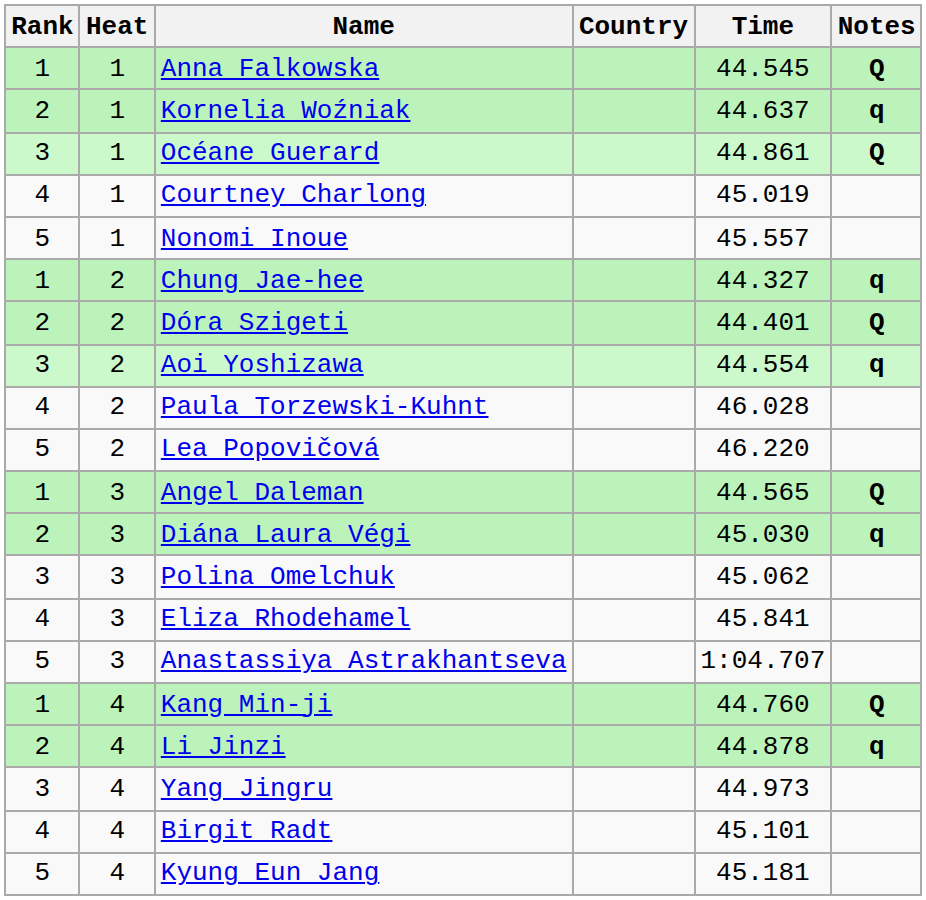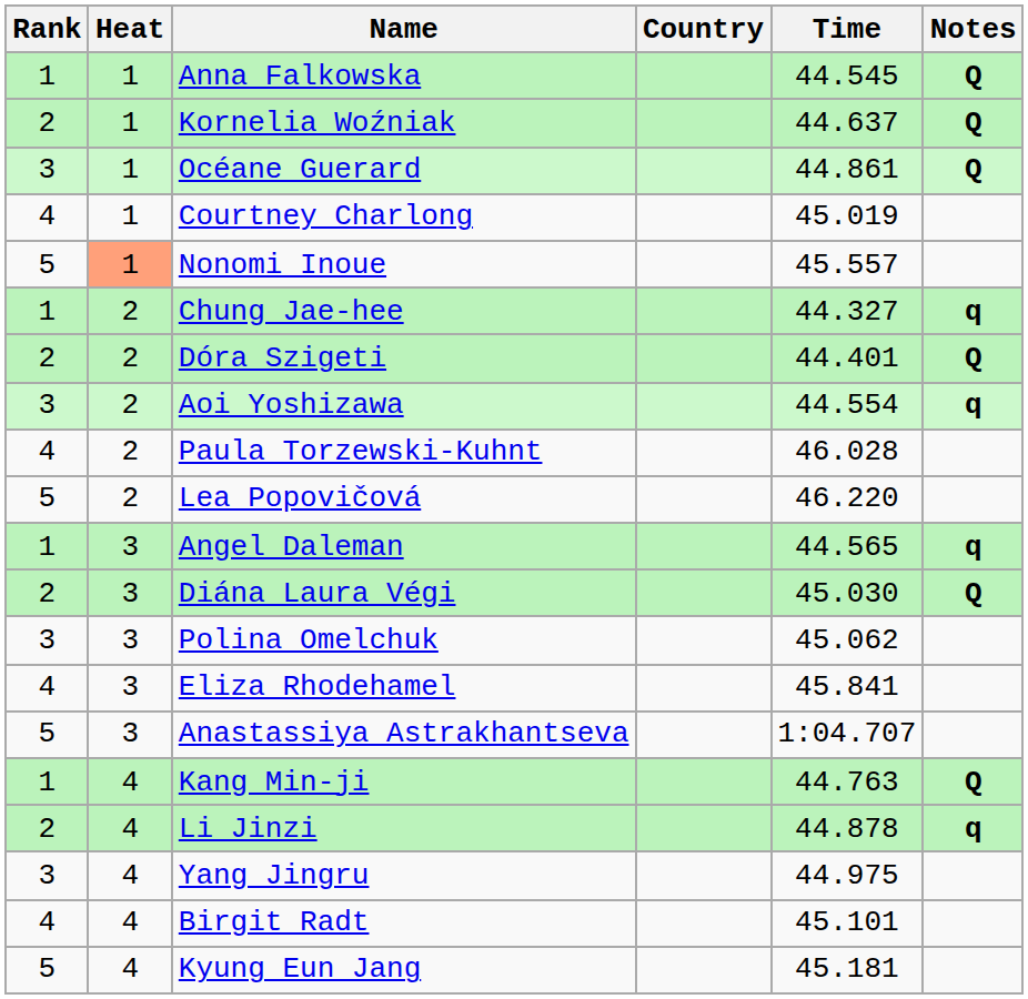 <table class="wikitable sortable" style="text-align:center">
 <tr>
 <th>Rank</th>
 <th>Heat</th>
 <th>Name</th>
 <th>Country</th>
 <th>Time</th>
 <th>Notes</th>
 </tr>
 <tr bgcolor=#bbf3bb>
 <td>1</td>
 <td>1</td>
 <td align=left><a href='#'>Anna Falkowska</a></td>
 <td align=left></td>
 <td>44.545</td>
 <td><strong>Q</strong></td>
 </tr>
 <tr bgcolor=#bbf3bb>
 <td>2</td>
 <td>1</td>
 <td align=left><a href='#'>Kornelia Woźniak</a></td>
 <td align=left></td>
 <td>44.637</td>
-<td><strong>q</strong></td>
+<td><strong>Q</strong></td>
 </tr>
 <tr bgcolor=ccf9cc>
 <td>3</td>
 <td>1</td>
 <td align=left><a href='#'>Océane Guerard</a></td>
 <td align=left></td>
 <td>44.861</td>
 <td><strong>Q</strong></td>
 </tr>
 <tr>
 <td>4</td>
 <td>1</td>
 <td align=left><a href='#'>Courtney Charlong</a></td>
 <td align=left></td>
 <td>45.019</td>
 <td></td>
 </tr>
 <tr>
 <td>5</td>
-<td>1</td>
+<td style="background: lightsalmon;">1</td>
 <td align=left><a href='#'>Nonomi Inoue</a></td>
 <td align=left></td>
 <td>45.557</td>
 <td></td>
 </tr>
 <tr bgcolor=#bbf3bb>
 <td>1</td>
 <td>2</td>
 <td align=left><a href='#'>Chung Jae-hee</a></td>
 <td align=left></td>
 <td>44.327</td>
 <td><strong>q</strong></td>
 </tr>
 <tr bgcolor=#bbf3bb>
 <td>2</td>
 <td>2</td>
 <td align=left><a href='#'>Dóra Szigeti</a></td>
 <td align=left></td>
 <td>44.401</td>
 <td><strong>Q</strong></td>
 </tr>
 <tr bgcolor=ccf9cc>
 <td>3</td>
 <td>2</td>
 <td align=left><a href='#'>Aoi Yoshizawa</a></td>
 <td align=left></td>
 <td>44.554</td>
 <td><strong>q</strong></td>
 </tr>
 <tr>
 <td>4</td>
 <td>2</td>
 <td align=left><a href='#'>Paula Torzewski-Kuhnt</a></td>
 <td align=left></td>
 <td>46.028</td>
 <td></td>
 </tr>
 <tr>
 <td>5</td>
 <td>2</td>
 <td align=left><a href='#'>Lea Popovičová</a></td>
 <td align=left></td>
 <td>46.220</td>
 <td></td>
 </tr>
 <tr bgcolor=#bbf3bb>
 <td>1</td>
 <td>3</td>
 <td align=left><a href='#'>Angel Daleman</a></td>
 <td align=left></td>
 <td>44.565</td>
-<td><strong>Q</strong></td>
+<td><strong>q</strong></td>
 </tr>
 <tr bgcolor=#bbf3bb>
 <td>2</td>
 <td>3</td>
 <td align=left><a href='#'>Diána Laura Végi</a></td>
 <td align=left></td>
 <td>45.030</td>
-<td><strong>q</strong></td>
+<td><strong>Q</strong></td>
 </tr>
 <tr>
 <td>3</td>
 <td>3</td>
 <td align=left><a href='#'>Polina Omelchuk</a></td>
 <td align=left></td>
 <td>45.062</td>
 <td></td>
 </tr>
 <tr>
 <td>4</td>
 <td>3</td>
 <td align=left><a href='#'>Eliza Rhodehamel</a></td>
 <td align=left></td>
 <td>45.841</td>
 <td></td>
 </tr>
 <tr>
 <td>5</td>
 <td>3</td>
 <td align=left><a href='#'>Anastassiya Astrakhantseva</a></td>
 <td align=left></td>
 <td>1:04.707</td>
 <td></td>
 </tr>
 <tr bgcolor=#bbf3bb>
 <td>1</td>
 <td>4</td>
 <td align=left><a href='#'>Kang Min-ji</a></td>
 <td align=left></td>
-<td>44.760</td>
+<td>44.763</td>
 <td><strong>Q</strong></td>
 </tr>
 <tr bgcolor=#bbf3bb>
 <td>2</td>
 <td>4</td>
 <td align=left><a href='#'>Li Jinzi</a></td>
 <td align=left></td>
 <td>44.878</td>
 <td><strong>q</strong></td>
 </tr>
 <tr>
 <td>3</td>
 <td>4</td>
 <td align=left><a href='#'>Yang Jingru</a></td>
 <td align=left></td>
-<td>44.973</td>
+<td>44.975</td>
 <td></td>
 </tr>
 <tr>
 <td>4</td>
 <td>4</td>
 <td align=left><a href='#'>Birgit Radt</a></td>
 <td align=left></td>
 <td>45.101</td>
 <td></td>
 </tr>
 <tr>
 <td>5</td>
 <td>4</td>
 <td align=left><a href='#'>Kyung Eun Jang</a></td>
 <td align=left></td>
 <td>45.181</td>
 <td></td>
 </tr>
 <tr>
 </tr>
 </table>
